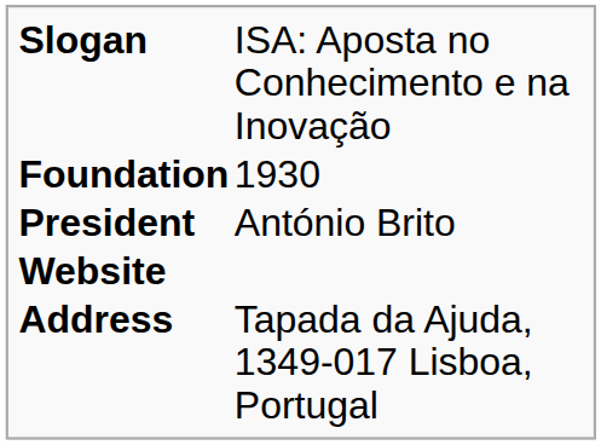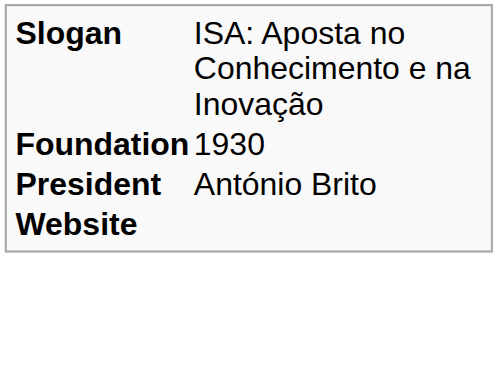 <table class="infobox" width="220" cellspacing="0" style="font-size: 90%;">
 <tr>
 <td><strong>Slogan</strong></td>
 <td>ISA: Aposta no Conhecimento e na Inovação</td>
 </tr>
 <tr>
 <td><strong>Foundation</strong></td>
 <td>1930</td>
 </tr>
 <tr>
 <td><strong>President</strong></td>
 <td>António Brito</td>
 </tr>
 <tr>
 <td><strong>Website</strong></td>
 <td></td>
 </tr>
-<tr>
-<td><strong>Address</strong></td>
-<td>Tapada da Ajuda, 1349-017 Lisboa, Portugal</td>
-</tr>
 </table>
